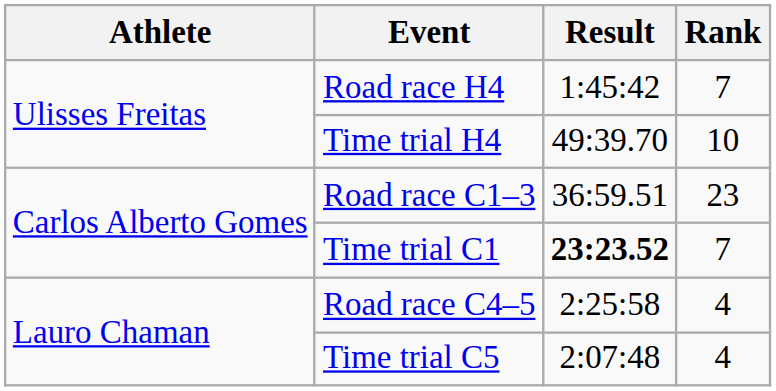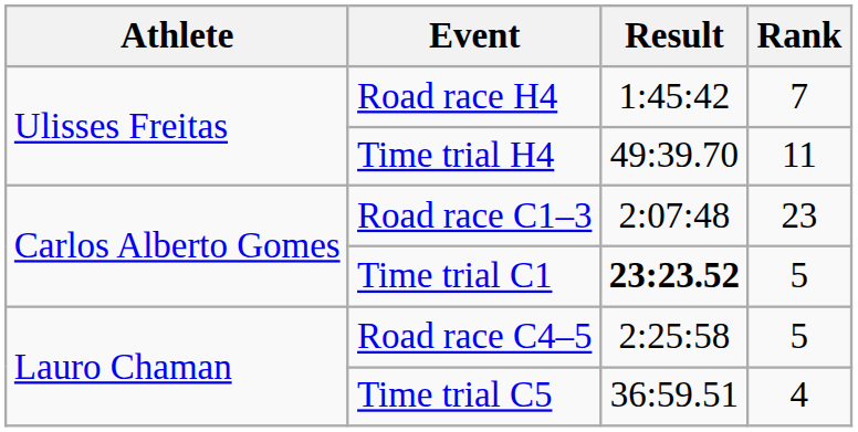 <table class=wikitable style="font-size:90%">
 <tr>
 <th>Athlete</th>
 <th>Event</th>
 <th>Result</th>
 <th>Rank</th>
 </tr>
 <tr align=center>
 <td align=left rowspan=2><a href='#'>Ulisses Freitas</a></td>
 <td align=left><a href='#'>Road race H4</a></td>
 <td>1:45:42</td>
 <td>7</td>
 </tr>
 <tr align=center>
 <td align=left><a href='#'>Time trial H4</a></td>
 <td>49:39.70</td>
-<td>10</td>
+<td>11</td>
 </tr>
 <tr align=center>
 <td align=left rowspan=2><a href='#'>Carlos Alberto Gomes</a></td>
 <td align=left><a href='#'>Road race C1–3</a></td>
-<td>36:59.51</td>
+<td>2:07:48</td>
 <td>23</td>
 </tr>
 <tr align=center>
 <td align=left><a href='#'>Time trial C1</a></td>
 <td><strong>23:23.52</strong></td>
-<td>7</td>
+<td>5</td>
 </tr>
 <tr align=center>
 <td align=left rowspan=2><a href='#'>Lauro Chaman</a></td>
 <td align=left><a href='#'>Road race C4–5</a></td>
 <td>2:25:58</td>
-<td>4</td>
+<td>5</td>
 </tr>
 <tr align=center>
 <td align=left><a href='#'>Time trial C5</a></td>
-<td>2:07:48</td>
+<td>36:59.51</td>
 <td>4</td>
 </tr>
 </table>
